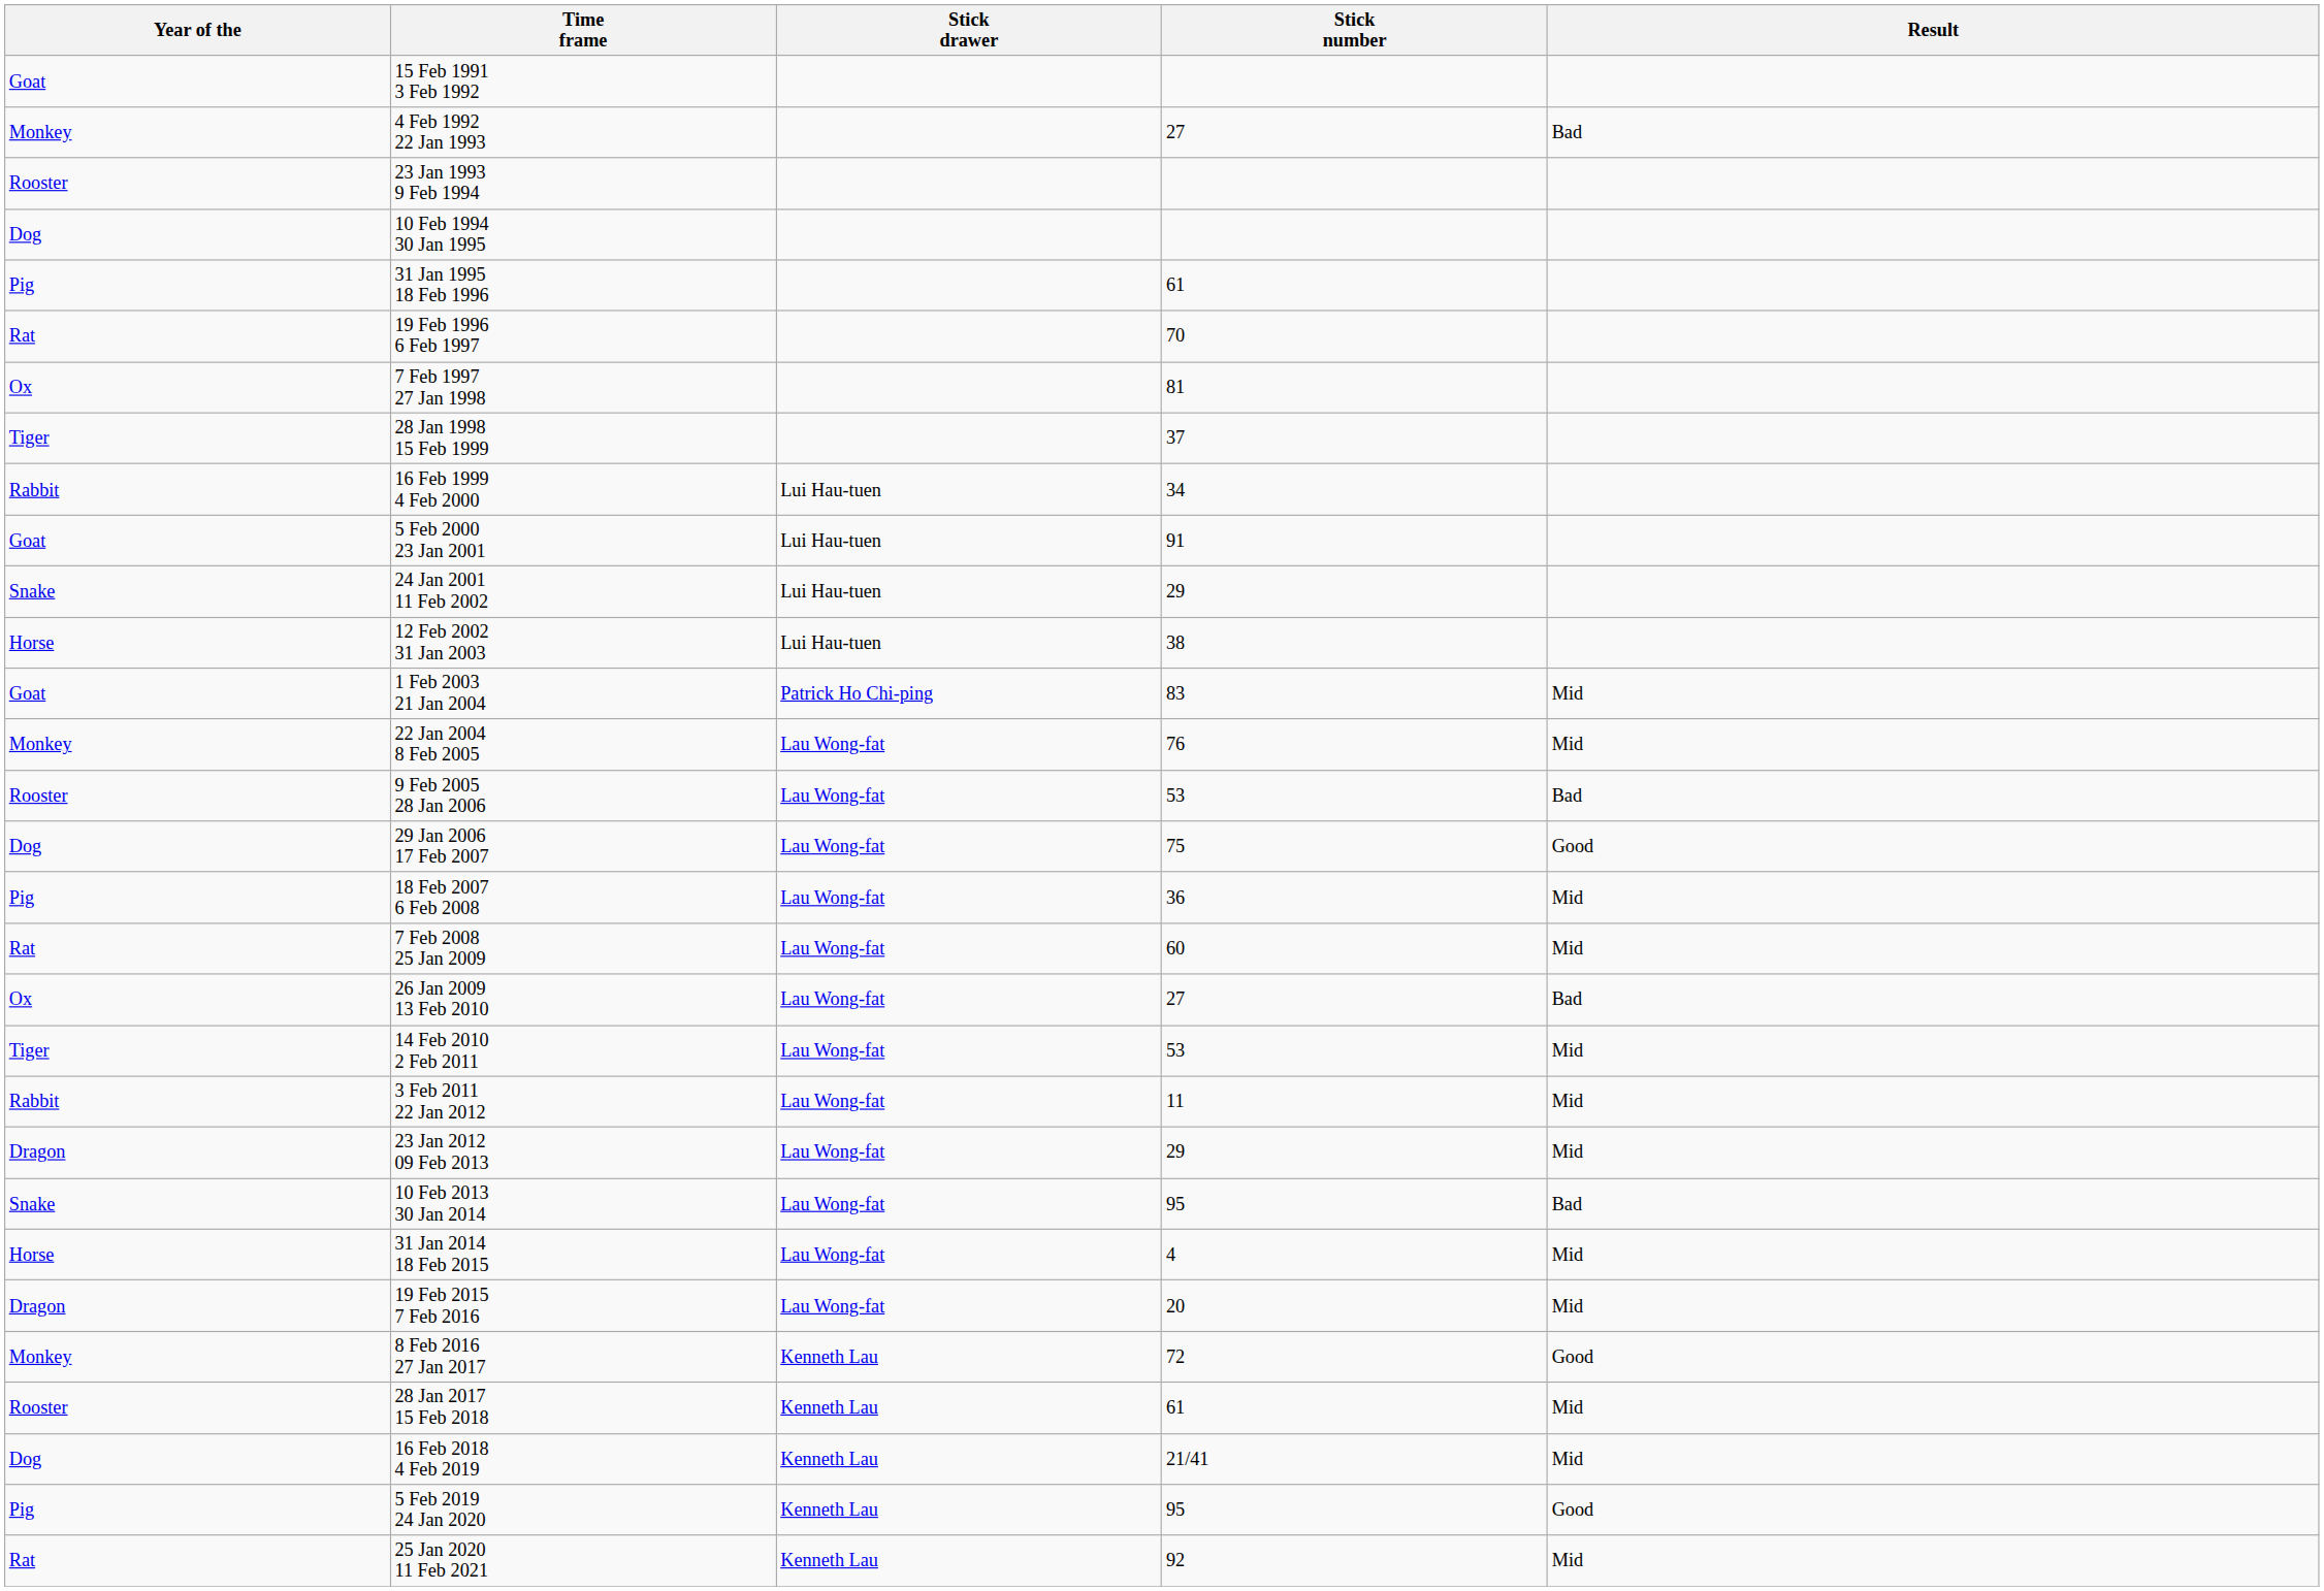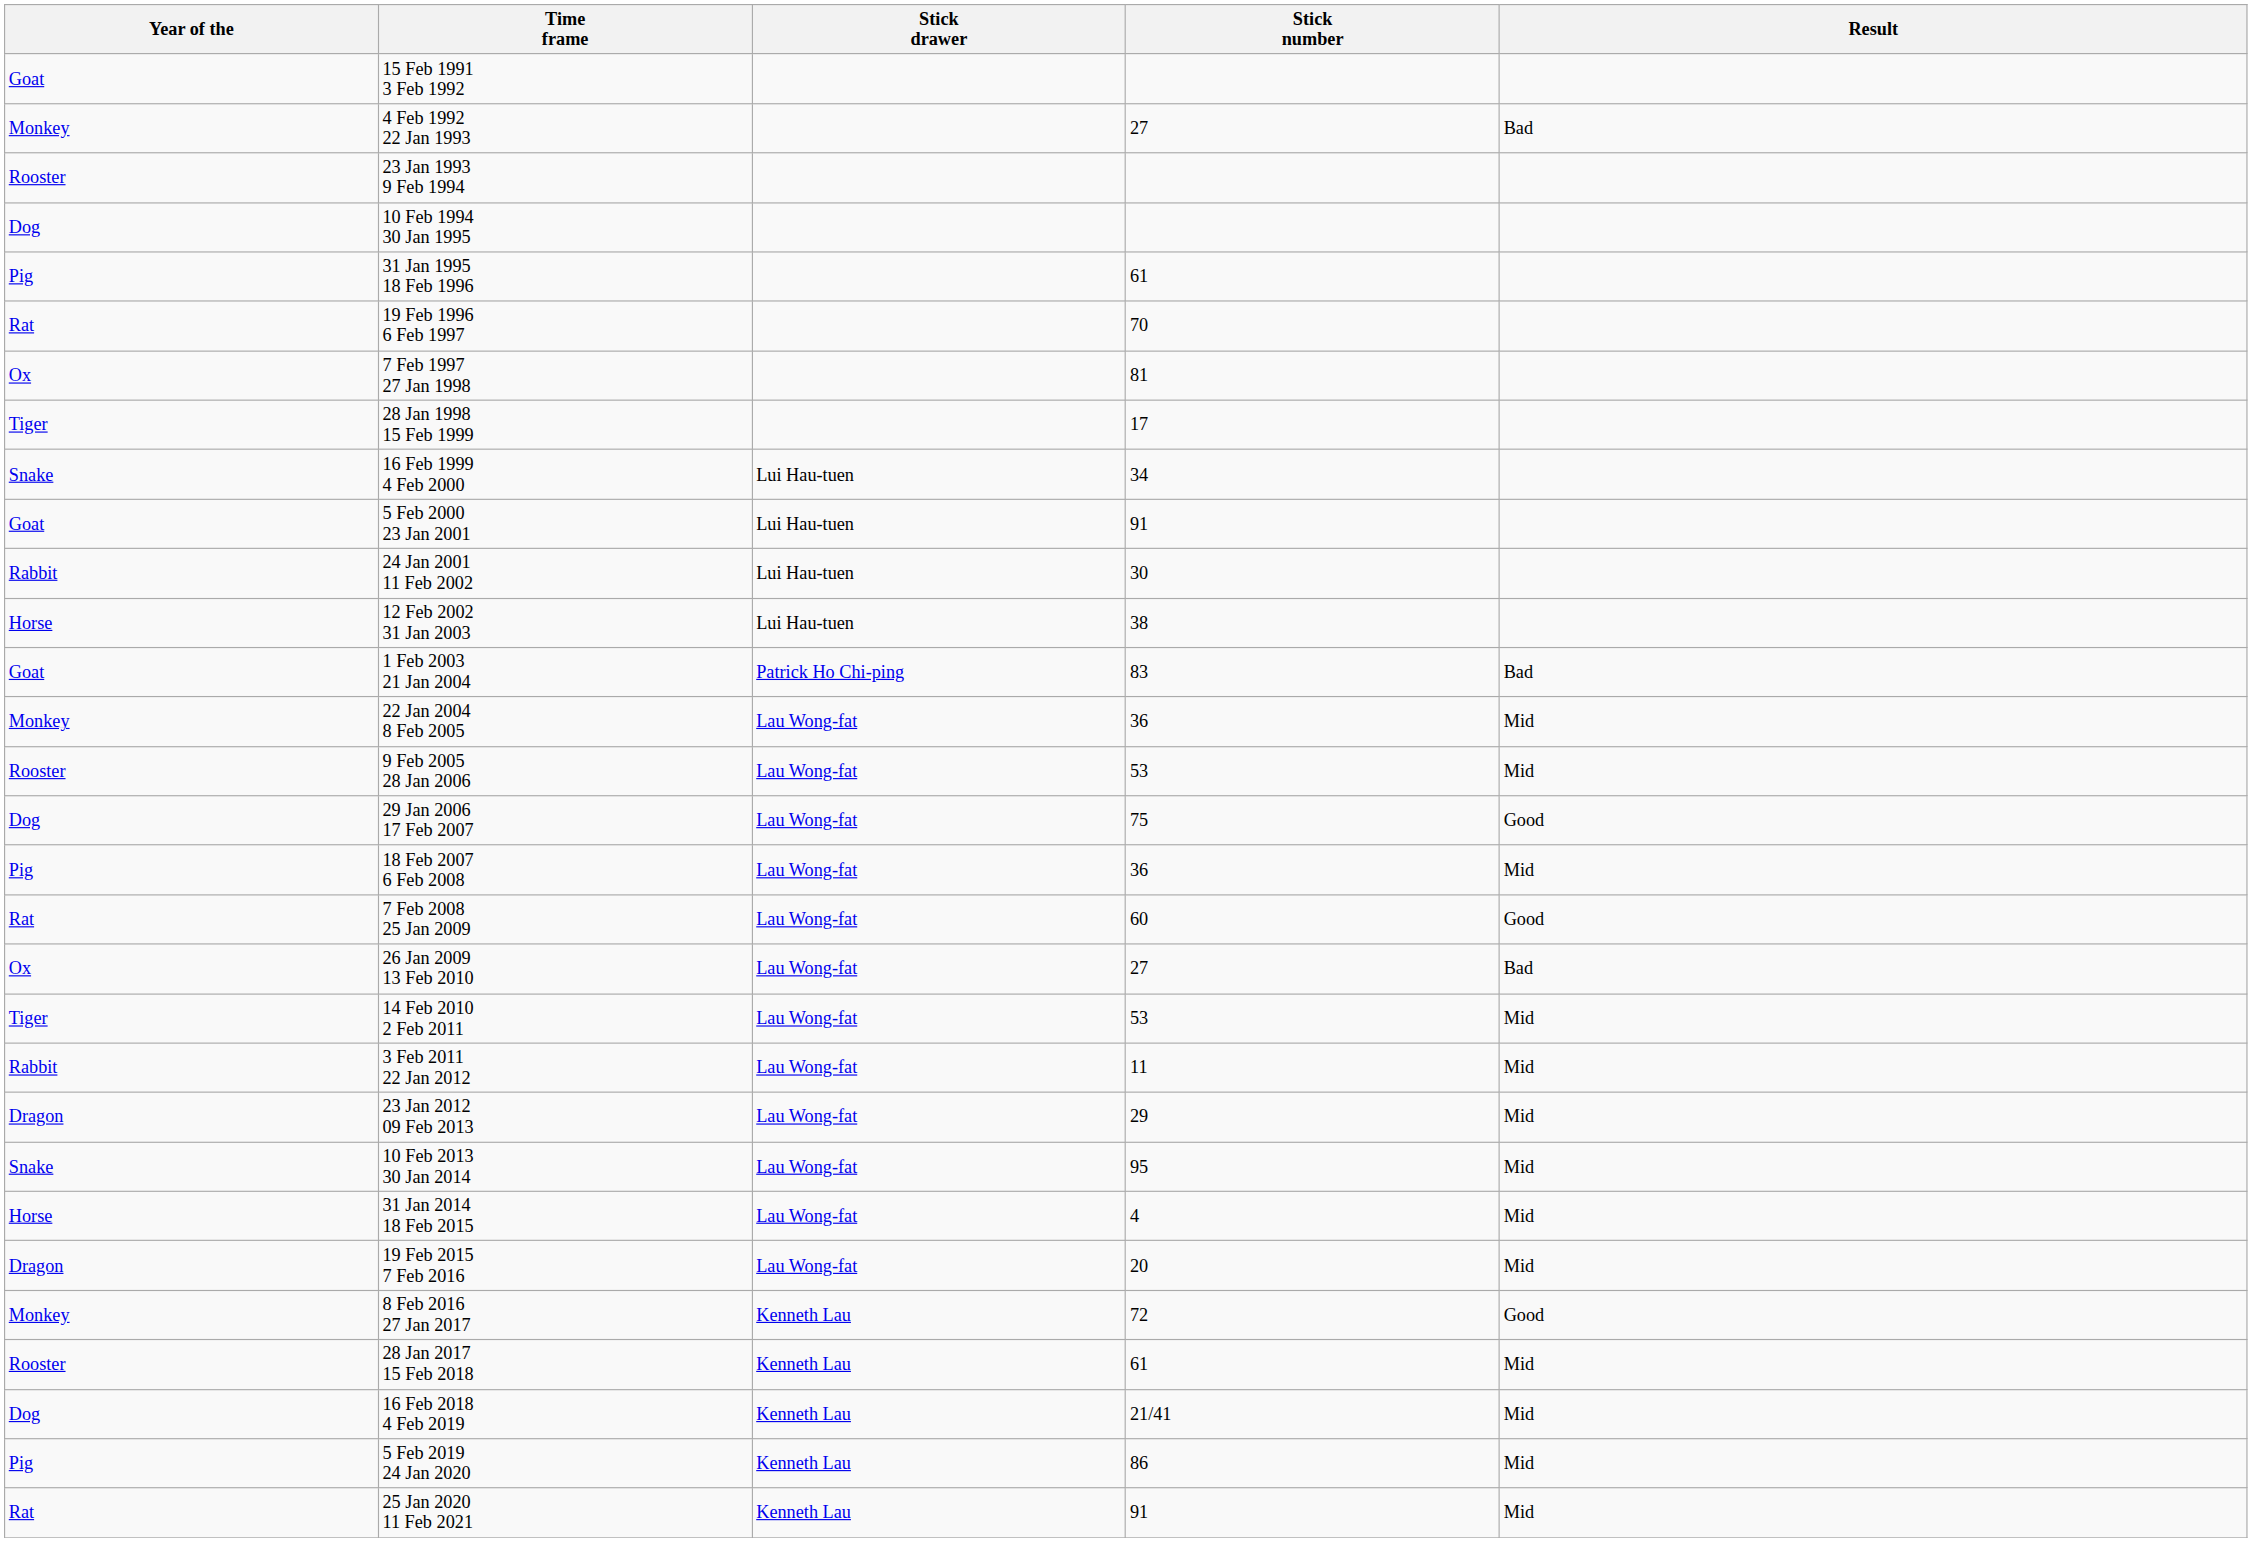 <table class="wikitable sortable">
 <tr>
 <th width=5%>Year of the</th>
 <th width=5%>Time<br>frame</th>
 <th width=5%>Stick<br>drawer</th>
 <th width=5%>Stick<br>number</th>
 <th width=10%>Result</th>
 </tr>
 <tr>
 <td><a href='#'>Goat</a></td>
 <td>15 Feb 1991<br>3 Feb 1992</td>
 <td></td>
 <td></td>
 <td></td>
 </tr>
 <tr>
 <td><a href='#'>Monkey</a></td>
 <td>4 Feb 1992<br>22 Jan 1993</td>
 <td></td>
 <td>27</td>
 <td>Bad</td>
 </tr>
 <tr>
 <td><a href='#'>Rooster</a></td>
 <td>23 Jan 1993<br>9 Feb 1994</td>
 <td></td>
 <td></td>
 <td></td>
 </tr>
 <tr>
 <td><a href='#'>Dog</a></td>
 <td>10 Feb 1994<br>30 Jan 1995</td>
 <td></td>
 <td></td>
 <td></td>
 </tr>
 <tr>
 <td><a href='#'>Pig</a></td>
 <td>31 Jan 1995<br>18 Feb 1996</td>
 <td></td>
 <td>61</td>
 <td></td>
 </tr>
 <tr>
 <td><a href='#'>Rat</a></td>
 <td>19 Feb 1996<br>6 Feb 1997</td>
 <td></td>
 <td>70</td>
 <td></td>
 </tr>
 <tr>
 <td><a href='#'>Ox</a></td>
 <td>7 Feb 1997<br> 27 Jan 1998</td>
 <td></td>
 <td>81</td>
 <td></td>
 </tr>
 <tr>
 <td><a href='#'>Tiger</a></td>
 <td>28 Jan 1998<br>15 Feb 1999</td>
 <td></td>
-<td>37</td>
+<td>17</td>
 <td></td>
 </tr>
 <tr>
-<td><a href='#'>Rabbit</a></td>
+<td><a href='#'>Snake</a></td>
 <td>16 Feb 1999<br>4 Feb 2000</td>
 <td>Lui Hau-tuen</td>
 <td>34</td>
 <td></td>
 </tr>
 <tr>
 <td><a href='#'>Goat</a></td>
 <td>5 Feb 2000<br>23 Jan 2001</td>
 <td>Lui Hau-tuen</td>
 <td>91</td>
 <td></td>
 </tr>
 <tr>
-<td><a href='#'>Snake</a></td>
+<td><a href='#'>Rabbit</a></td>
 <td>24 Jan 2001<br>11 Feb 2002</td>
 <td>Lui Hau-tuen</td>
-<td>29</td>
+<td>30</td>
 <td></td>
 </tr>
 <tr>
 <td><a href='#'>Horse</a></td>
 <td>12 Feb 2002<br>31 Jan 2003</td>
 <td>Lui Hau-tuen</td>
 <td>38</td>
 <td></td>
 </tr>
 <tr>
 <td><a href='#'>Goat</a></td>
 <td>1 Feb 2003<br>21 Jan 2004</td>
 <td><a href='#'>Patrick Ho Chi-ping</a></td>
 <td>83</td>
-<td>Mid</td>
+<td>Bad</td>
 </tr>
 <tr>
 <td><a href='#'>Monkey</a></td>
 <td>22 Jan 2004<br>8 Feb 2005</td>
 <td><a href='#'>Lau Wong-fat</a></td>
-<td>76</td>
+<td>36</td>
 <td>Mid</td>
 </tr>
 <tr>
 <td><a href='#'>Rooster</a></td>
 <td>9 Feb 2005<br>28 Jan 2006</td>
 <td><a href='#'>Lau Wong-fat</a></td>
 <td>53</td>
-<td>Bad</td>
+<td>Mid</td>
 </tr>
 <tr>
 <td><a href='#'>Dog</a></td>
 <td>29 Jan 2006<br>17 Feb 2007</td>
 <td><a href='#'>Lau Wong-fat</a></td>
 <td>75</td>
 <td>Good</td>
 </tr>
 <tr>
 <td><a href='#'>Pig</a></td>
 <td>18 Feb 2007<br>6 Feb 2008</td>
 <td><a href='#'>Lau Wong-fat</a></td>
 <td>36</td>
 <td>Mid</td>
 </tr>
 <tr>
 <td><a href='#'>Rat</a></td>
 <td>7 Feb 2008<br>25 Jan 2009</td>
 <td><a href='#'>Lau Wong-fat</a></td>
 <td>60</td>
-<td>Mid</td>
+<td>Good</td>
 </tr>
 <tr>
 <td><a href='#'>Ox</a></td>
 <td>26 Jan 2009<br>13 Feb 2010</td>
 <td><a href='#'>Lau Wong-fat</a></td>
 <td>27</td>
 <td>Bad</td>
 </tr>
 <tr>
 <td><a href='#'>Tiger</a></td>
 <td>14 Feb 2010<br>2 Feb 2011</td>
 <td><a href='#'>Lau Wong-fat</a></td>
 <td>53</td>
 <td>Mid</td>
 </tr>
 <tr>
 <td><a href='#'>Rabbit</a></td>
 <td>3 Feb 2011<br>22 Jan 2012</td>
 <td><a href='#'>Lau Wong-fat</a></td>
 <td>11</td>
 <td>Mid</td>
 </tr>
 <tr>
 <td><a href='#'>Dragon</a></td>
 <td>23 Jan 2012<br>09 Feb 2013</td>
 <td><a href='#'>Lau Wong-fat</a></td>
 <td>29</td>
 <td>Mid</td>
 </tr>
 <tr>
 <td><a href='#'>Snake</a></td>
 <td>10 Feb 2013<br>30 Jan 2014</td>
 <td><a href='#'>Lau Wong-fat</a></td>
 <td>95</td>
-<td>Bad</td>
+<td>Mid</td>
 </tr>
 <tr>
 <td><a href='#'>Horse</a></td>
 <td>31 Jan 2014<br>18 Feb 2015</td>
 <td><a href='#'>Lau Wong-fat</a></td>
 <td>4</td>
 <td>Mid</td>
 </tr>
 <tr>
 <td><a href='#'>Dragon</a></td>
 <td>19 Feb 2015<br>7 Feb 2016</td>
 <td><a href='#'>Lau Wong-fat</a></td>
 <td>20</td>
 <td>Mid</td>
 </tr>
 <tr>
 <td><a href='#'>Monkey</a></td>
 <td>8 Feb 2016<br>27 Jan 2017</td>
 <td><a href='#'>Kenneth Lau</a></td>
 <td>72</td>
 <td>Good</td>
 </tr>
 <tr>
 <td><a href='#'>Rooster</a></td>
 <td>28 Jan 2017<br>15 Feb 2018</td>
 <td><a href='#'>Kenneth Lau</a></td>
 <td>61</td>
 <td>Mid</td>
 </tr>
 <tr>
 <td><a href='#'>Dog</a></td>
 <td>16 Feb 2018<br>4 Feb 2019</td>
 <td><a href='#'>Kenneth Lau</a></td>
 <td>21/41</td>
 <td>Mid</td>
 </tr>
 <tr>
 <td><a href='#'>Pig</a></td>
 <td>5 Feb 2019<br>24 Jan 2020</td>
 <td><a href='#'>Kenneth Lau</a></td>
-<td>95</td>
-<td>Good</td>
+<td>86</td>
+<td>Mid</td>
 </tr>
 <tr>
 <td><a href='#'>Rat</a></td>
 <td>25 Jan 2020<br>11 Feb 2021</td>
 <td><a href='#'>Kenneth Lau</a></td>
-<td>92</td>
+<td>91</td>
 <td>Mid</td>
 </tr>
 </table>
